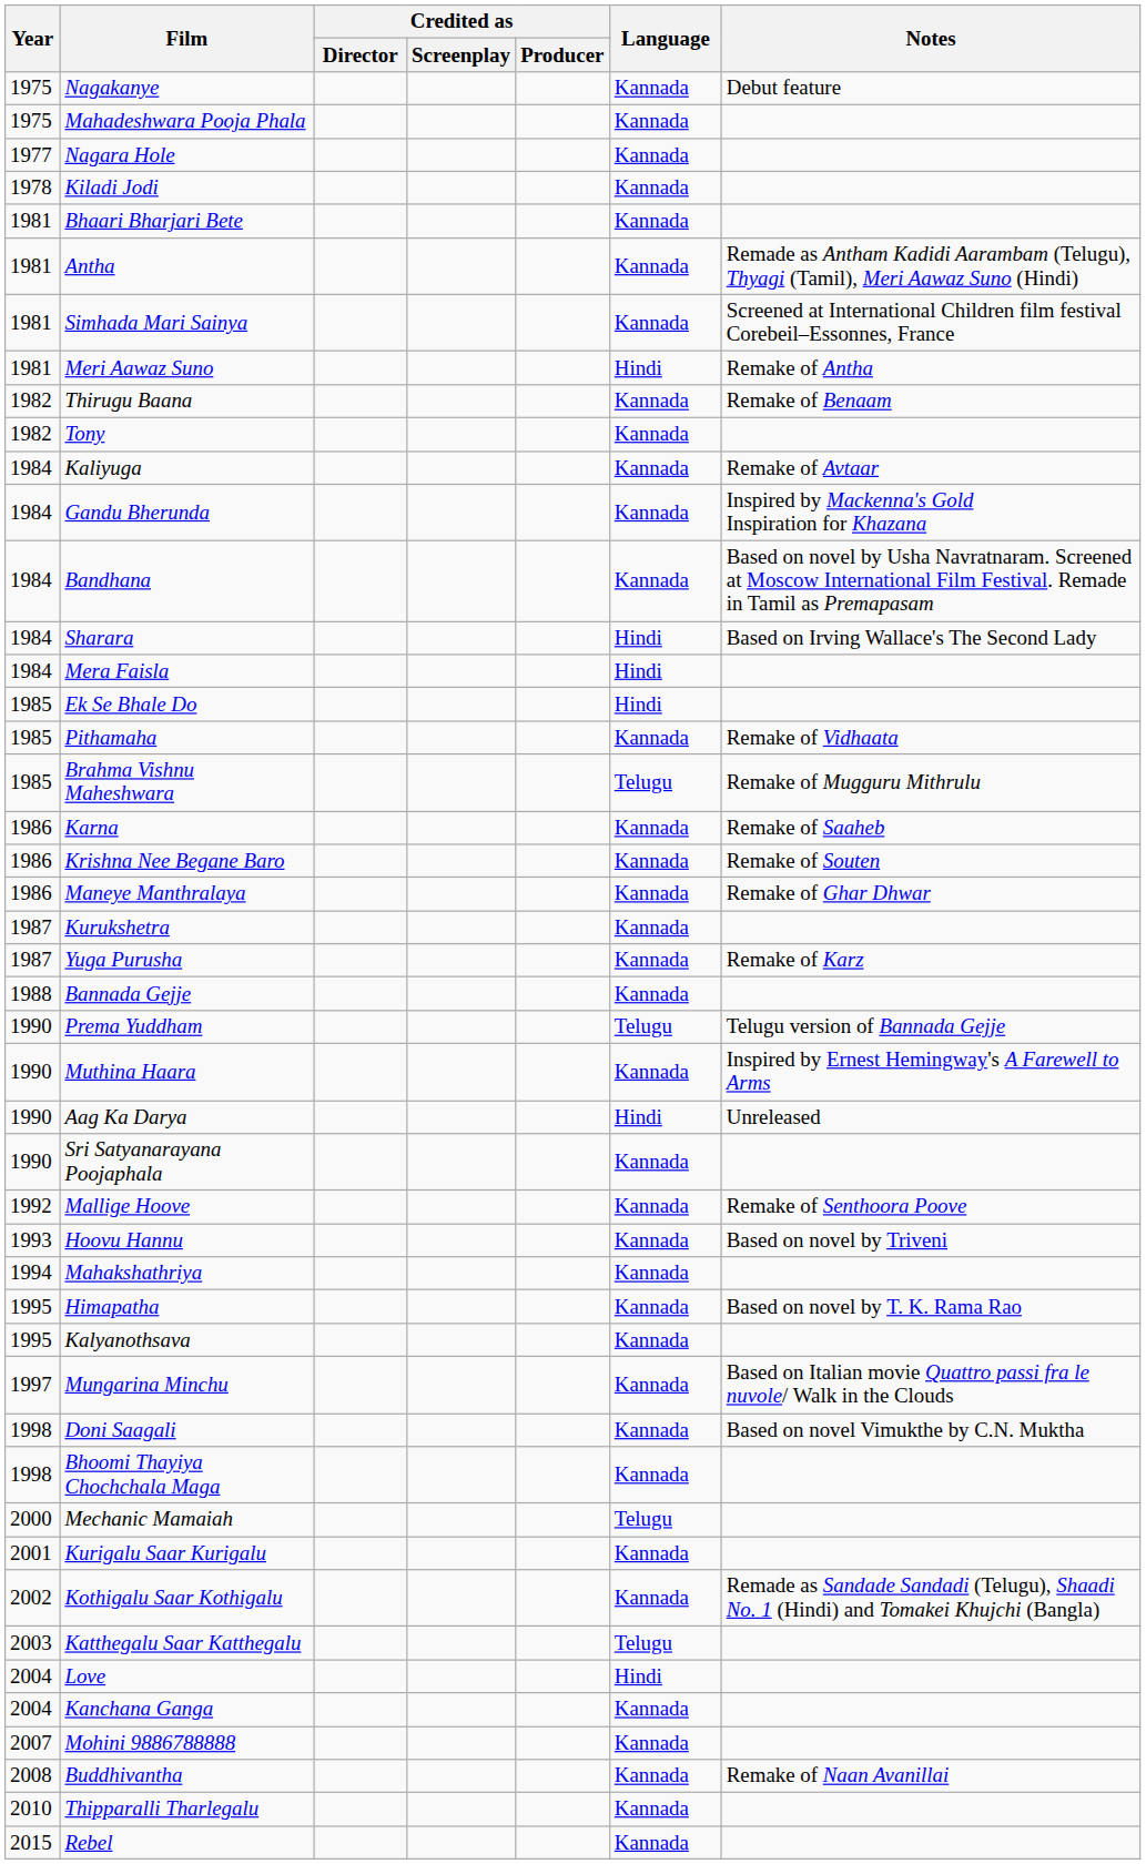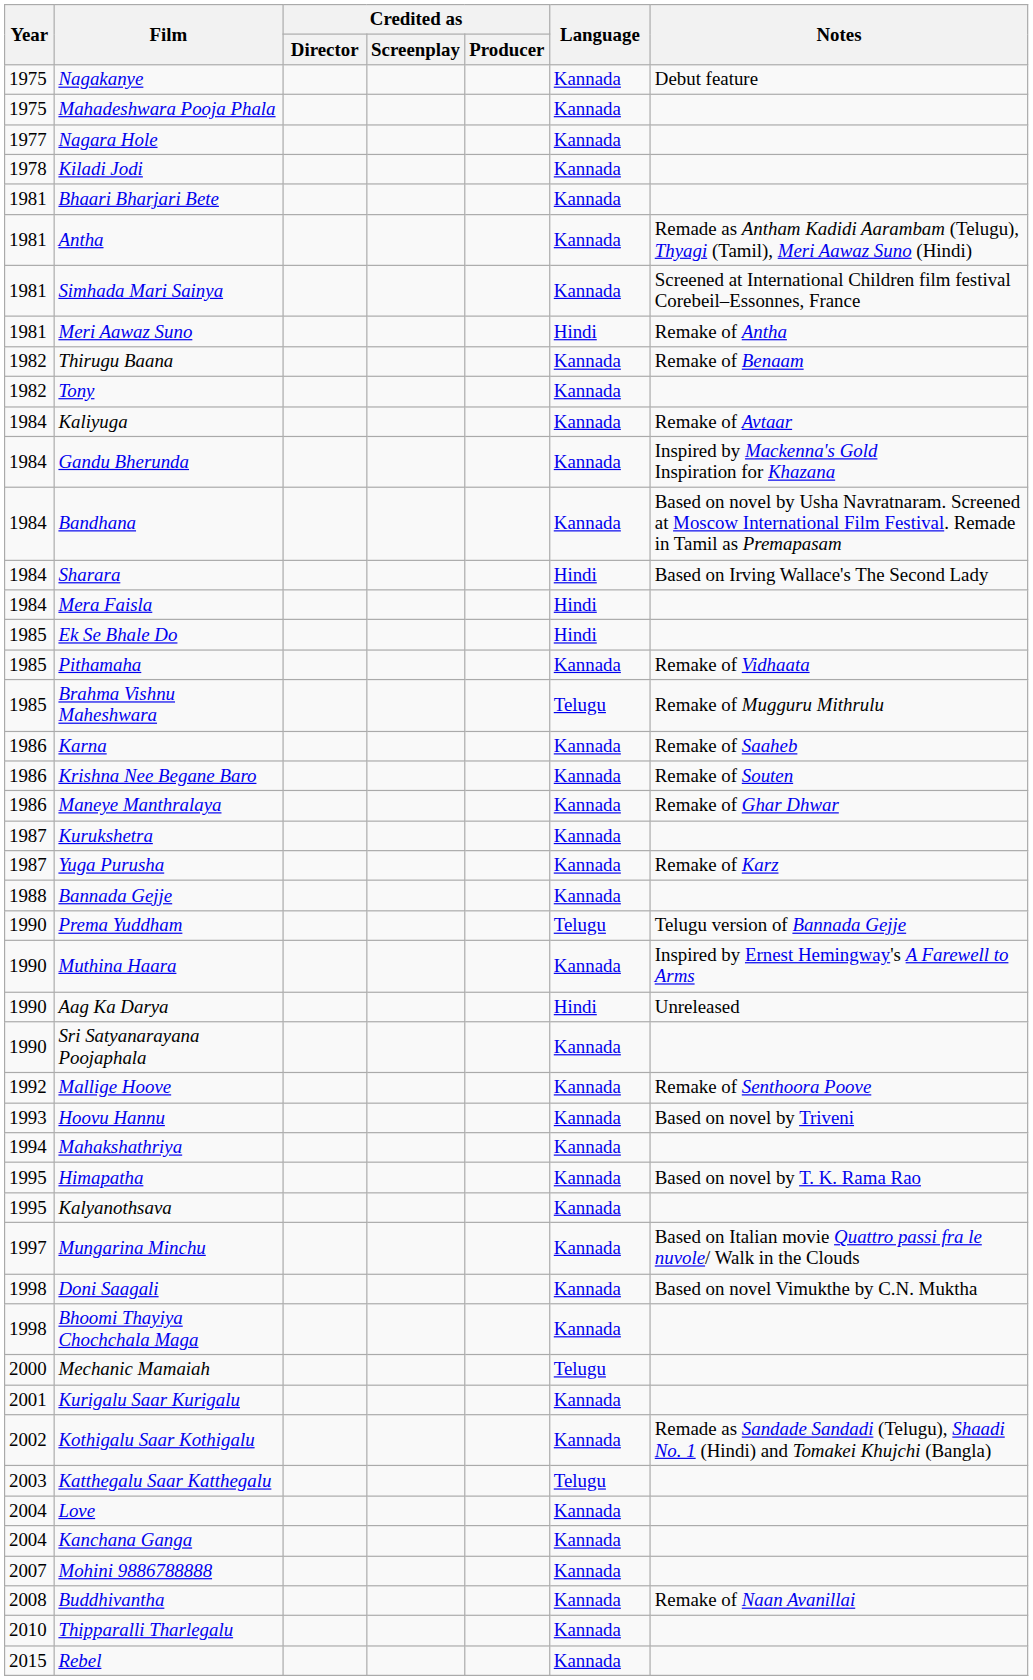 <table class="wikitable sortable">
 <tr>
 <th rowspan="2" style="width:35px;">Year</th>
 <th rowspan="2" style="width:200px;">Film</th>
 <th colspan="3" style="width:195px;">Credited as</th>
 <th rowspan="2" style="text-align:center; width:80px;">Language</th>
 <th rowspan="2" style="text-align:center; width:350px;" class="unsortable">Notes</th>
 </tr>
 <tr>
 <th width="65">Director</th>
 <th width="65">Screenplay</th>
 <th width="65">Producer</th>
 </tr>
 <tr>
 <td>1975</td>
 <td><em><a href='#'>Nagakanye</a></em></td>
 <td style="text-align:center;"></td>
 <td style="text-align:center;"></td>
 <td style="text-align:center;"></td>
 <td><a href='#'>Kannada</a></td>
 <td>Debut feature</td>
 </tr>
 <tr>
 <td>1975</td>
 <td><em><a href='#'>Mahadeshwara Pooja Phala</a></em></td>
 <td style="text-align:center;"></td>
 <td style="text-align:center;"></td>
 <td style="text-align:center;"></td>
 <td><a href='#'>Kannada</a></td>
 <td></td>
 </tr>
 <tr>
 <td>1977</td>
 <td><em><a href='#'>Nagara Hole</a></em></td>
 <td style="text-align:center;"></td>
 <td style="text-align:center;"></td>
 <td style="text-align:center;"></td>
 <td><a href='#'>Kannada</a></td>
 <td></td>
 </tr>
 <tr>
 <td>1978</td>
 <td><em><a href='#'>Kiladi Jodi</a></em></td>
 <td style="text-align:center;"></td>
 <td style="text-align:center;"></td>
 <td style="text-align:center;"></td>
 <td><a href='#'>Kannada</a></td>
 <td></td>
 </tr>
 <tr>
 <td>1981</td>
 <td><em><a href='#'>Bhaari Bharjari Bete</a></em></td>
 <td style="text-align:center;"></td>
 <td style="text-align:center;"></td>
 <td style="text-align:center;"></td>
 <td><a href='#'>Kannada</a></td>
 <td></td>
 </tr>
 <tr>
 <td>1981</td>
 <td><em><a href='#'>Antha</a></em></td>
 <td style="text-align:center;"></td>
 <td style="text-align:center;"></td>
 <td style="text-align:center;"></td>
 <td><a href='#'>Kannada</a></td>
 <td>Remade as <em>Antham  Kadidi Aarambam</em> (Telugu), <em><a href='#'>Thyagi</a></em> (Tamil), <em><a href='#'>Meri Aawaz Suno</a></em> (Hindi)</td>
 </tr>
 <tr>
 <td>1981</td>
 <td><em><a href='#'>Simhada Mari Sainya</a></em></td>
 <td style="text-align:center;"></td>
 <td style="text-align:center;"></td>
 <td style="text-align:center;"></td>
 <td><a href='#'>Kannada</a></td>
 <td>Screened at International Children film festival Corebeil–Essonnes, France</td>
 </tr>
 <tr>
 <td>1981</td>
 <td><em><a href='#'>Meri Aawaz Suno</a></em></td>
 <td style="text-align:center;"></td>
 <td style="text-align:center;"></td>
 <td style="text-align:center;"></td>
 <td><a href='#'>Hindi</a></td>
 <td>Remake of <em><a href='#'>Antha</a></em></td>
 </tr>
 <tr>
 <td>1982</td>
 <td><em>Thirugu Baana</em></td>
 <td style="text-align:center;"></td>
 <td style="text-align:center;"></td>
 <td style="text-align:center;"></td>
 <td><a href='#'>Kannada</a></td>
 <td>Remake of <em><a href='#'>Benaam</a></em></td>
 </tr>
 <tr>
 <td>1982</td>
 <td><em><a href='#'>Tony</a></em></td>
 <td style="text-align:center;"></td>
 <td style="text-align:center;"></td>
 <td style="text-align:center;"></td>
 <td><a href='#'>Kannada</a></td>
 <td></td>
 </tr>
 <tr>
 <td>1984</td>
 <td><em>Kaliyuga</em></td>
 <td style="text-align:center;"></td>
 <td style="text-align:center;"></td>
 <td style="text-align:center;"></td>
 <td><a href='#'>Kannada</a></td>
 <td>Remake of <em><a href='#'>Avtaar</a></em></td>
 </tr>
 <tr>
 <td>1984</td>
 <td><em><a href='#'>Gandu Bherunda</a></em></td>
 <td style="text-align:center;"></td>
 <td style="text-align:center;"></td>
 <td style="text-align:center;"></td>
 <td><a href='#'>Kannada</a></td>
 <td>Inspired by <em><a href='#'>Mackenna's Gold</a></em> <br>Inspiration for <em><a href='#'>Khazana</a></em></td>
 </tr>
 <tr>
 <td>1984</td>
 <td><em><a href='#'>Bandhana</a></em></td>
 <td style="text-align:center;"></td>
 <td style="text-align:center;"></td>
 <td style="text-align:center;"></td>
 <td><a href='#'>Kannada</a></td>
 <td>Based on novel by Usha Navratnaram. Screened at <a href='#'>Moscow International Film Festival</a>. Remade in Tamil as <em>Premapasam</em></td>
 </tr>
 <tr>
 <td>1984</td>
 <td><em><a href='#'>Sharara</a></em></td>
 <td style="text-align:center;"></td>
 <td style="text-align:center;"></td>
 <td style="text-align:center;"></td>
 <td><a href='#'>Hindi</a></td>
 <td>Based on Irving Wallace's The Second Lady</td>
 </tr>
 <tr>
 <td>1984</td>
 <td><em><a href='#'>Mera Faisla</a></em></td>
 <td style="text-align:center;"></td>
 <td style="text-align:center;"></td>
 <td style="text-align:center;"></td>
 <td><a href='#'>Hindi</a></td>
 <td></td>
 </tr>
 <tr>
 <td>1985</td>
 <td><em><a href='#'>Ek Se Bhale Do</a></em></td>
 <td style="text-align:center;"></td>
 <td style="text-align:center;"></td>
 <td style="text-align:center;"></td>
 <td><a href='#'>Hindi</a></td>
 <td></td>
 </tr>
 <tr>
 <td>1985</td>
 <td><em><a href='#'>Pithamaha</a></em></td>
 <td style="text-align:center;"></td>
 <td style="text-align:center;"></td>
 <td style="text-align:center;"></td>
 <td><a href='#'>Kannada</a></td>
 <td>Remake of <em><a href='#'>Vidhaata</a></em></td>
 </tr>
 <tr>
 <td>1985</td>
 <td><em><a href='#'>Brahma Vishnu Maheshwara</a></em></td>
 <td style="text-align:center;"></td>
 <td style="text-align:center;"></td>
 <td style="text-align:center;"></td>
 <td><a href='#'>Telugu</a></td>
 <td>Remake of <em>Mugguru Mithrulu</em></td>
 </tr>
 <tr>
 <td>1986</td>
 <td><em><a href='#'>Karna</a></em></td>
 <td style="text-align:center;"></td>
 <td style="text-align:center;"></td>
 <td style="text-align:center;"></td>
 <td><a href='#'>Kannada</a></td>
 <td>Remake of <em><a href='#'>Saaheb</a></em></td>
 </tr>
 <tr>
 <td>1986</td>
 <td><em><a href='#'>Krishna Nee Begane Baro</a></em></td>
 <td style="text-align:center;"></td>
 <td style="text-align:center;"></td>
 <td style="text-align:center;"></td>
 <td><a href='#'>Kannada</a></td>
 <td>Remake of <em><a href='#'>Souten</a></em></td>
 </tr>
 <tr>
 <td>1986</td>
 <td><em><a href='#'>Maneye Manthralaya</a></em></td>
 <td style="text-align:center;"></td>
 <td style="text-align:center;"></td>
 <td style="text-align:center;"></td>
 <td><a href='#'>Kannada</a></td>
 <td>Remake of <em><a href='#'>Ghar Dhwar</a></em></td>
 </tr>
 <tr>
 <td>1987</td>
 <td><em><a href='#'>Kurukshetra</a></em></td>
 <td style="text-align:center;"></td>
 <td style="text-align:center;"></td>
 <td style="text-align:center;"></td>
 <td><a href='#'>Kannada</a></td>
 <td></td>
 </tr>
 <tr>
 <td>1987</td>
 <td><em><a href='#'>Yuga Purusha</a></em></td>
 <td style="text-align:center;"></td>
 <td style="text-align:center;"></td>
 <td style="text-align:center;"></td>
 <td><a href='#'>Kannada</a></td>
 <td>Remake of <em><a href='#'>Karz</a></em></td>
 </tr>
 <tr>
 <td>1988</td>
 <td><em><a href='#'>Bannada Gejje</a></em></td>
 <td style="text-align:center;"></td>
 <td style="text-align:center;"></td>
 <td style="text-align:center;"></td>
 <td><a href='#'>Kannada</a></td>
 <td></td>
 </tr>
 <tr>
 <td>1990</td>
 <td><em><a href='#'>Prema Yuddham</a></em></td>
 <td style="text-align:center;"></td>
 <td style="text-align:center;"></td>
 <td style="text-align:center;"></td>
 <td><a href='#'>Telugu</a></td>
 <td>Telugu version of <em><a href='#'>Bannada Gejje</a></em></td>
 </tr>
 <tr>
 <td>1990</td>
 <td><em><a href='#'>Muthina Haara</a></em></td>
 <td style="text-align:center;"></td>
 <td style="text-align:center;"></td>
 <td style="text-align:center;"></td>
 <td><a href='#'>Kannada</a></td>
 <td>Inspired by <a href='#'>Ernest Hemingway</a>'s <em><a href='#'>A Farewell to Arms</a></em></td>
 </tr>
 <tr>
 <td>1990</td>
 <td><em>Aag Ka Darya</em></td>
 <td style="text-align:center;"></td>
 <td style="text-align:center;"></td>
 <td style="text-align:center;"></td>
 <td><a href='#'>Hindi</a></td>
 <td>Unreleased</td>
 </tr>
 <tr>
 <td>1990</td>
 <td><em>Sri Satyanarayana Poojaphala</em></td>
 <td style="text-align:center;"></td>
 <td style="text-align:center;"></td>
 <td style="text-align:center;"></td>
 <td><a href='#'>Kannada</a></td>
 <td></td>
 </tr>
 <tr>
 <td>1992</td>
 <td><em><a href='#'>Mallige Hoove</a></em></td>
 <td style="text-align:center;"></td>
 <td style="text-align:center;"></td>
 <td style="text-align:center;"></td>
 <td><a href='#'>Kannada</a></td>
 <td>Remake of <em><a href='#'>Senthoora Poove</a></em></td>
 </tr>
 <tr>
 <td>1993</td>
 <td><em><a href='#'>Hoovu Hannu</a></em></td>
 <td style="text-align:center;"></td>
 <td style="text-align:center;"></td>
 <td style="text-align:center;"></td>
 <td><a href='#'>Kannada</a></td>
 <td>Based on novel by <a href='#'>Triveni</a></td>
 </tr>
 <tr>
 <td>1994</td>
 <td><em><a href='#'>Mahakshathriya</a></em></td>
 <td style="text-align:center;"></td>
 <td style="text-align:center;"></td>
 <td style="text-align:center;"></td>
 <td><a href='#'>Kannada</a></td>
 <td></td>
 </tr>
 <tr>
 <td>1995</td>
 <td><em><a href='#'>Himapatha</a></em></td>
 <td style="text-align:center;"></td>
 <td style="text-align:center;"></td>
 <td style="text-align:center;"></td>
 <td><a href='#'>Kannada</a></td>
 <td>Based on novel by <a href='#'>T. K. Rama Rao</a></td>
 </tr>
 <tr>
 <td>1995</td>
 <td><em>Kalyanothsava</em></td>
 <td style="text-align:center;"></td>
 <td style="text-align:center;"></td>
 <td style="text-align:center;"></td>
 <td><a href='#'>Kannada</a></td>
 <td></td>
 </tr>
 <tr>
 <td>1997</td>
 <td><em><a href='#'>Mungarina Minchu</a></em></td>
 <td style="text-align:center;"></td>
 <td style="text-align:center;"></td>
 <td style="text-align:center;"></td>
 <td><a href='#'>Kannada</a></td>
 <td>Based on Italian movie <em><a href='#'>Quattro passi fra le nuvole</a></em>/ Walk in the Clouds</td>
 </tr>
 <tr>
 <td>1998</td>
 <td><em><a href='#'>Doni Saagali</a></em></td>
 <td style="text-align:center;"></td>
 <td style="text-align:center;"></td>
 <td style="text-align:center;"></td>
 <td><a href='#'>Kannada</a></td>
 <td>Based on novel Vimukthe by C.N. Muktha</td>
 </tr>
 <tr>
 <td>1998</td>
 <td><em><a href='#'>Bhoomi Thayiya Chochchala Maga</a></em></td>
 <td style="text-align:center;"></td>
 <td style="text-align:center;"></td>
 <td style="text-align:center;"></td>
 <td><a href='#'>Kannada</a></td>
 <td></td>
 </tr>
 <tr>
 <td>2000</td>
 <td><em>Mechanic Mamaiah</em></td>
 <td style="text-align:center;"></td>
 <td style="text-align:center;"></td>
 <td style="text-align:center;"></td>
 <td><a href='#'>Telugu</a></td>
 <td></td>
 </tr>
 <tr>
 <td>2001</td>
 <td><em><a href='#'>Kurigalu Saar Kurigalu</a></em></td>
 <td style="text-align:center;"></td>
 <td style="text-align:center;"></td>
 <td style="text-align:center;"></td>
 <td><a href='#'>Kannada</a></td>
 <td></td>
 </tr>
 <tr>
 <td>2002</td>
 <td><em><a href='#'>Kothigalu Saar Kothigalu</a></em></td>
 <td style="text-align:center;"></td>
 <td style="text-align:center;"></td>
 <td style="text-align:center;"></td>
 <td><a href='#'>Kannada</a></td>
 <td>Remade as <em><a href='#'>Sandade Sandadi</a></em> (Telugu), <em><a href='#'>Shaadi No. 1</a></em> (Hindi) and <em>Tomakei Khujchi</em> (Bangla)</td>
 </tr>
 <tr>
 <td>2003</td>
 <td><em><a href='#'>Katthegalu Saar Katthegalu</a></em></td>
 <td style="text-align:center;"></td>
 <td style="text-align:center;"></td>
 <td style="text-align:center;"></td>
 <td><a href='#'>Telugu</a></td>
 <td></td>
 </tr>
 <tr>
 <td>2004</td>
 <td><em><a href='#'>Love</a></em></td>
 <td style="text-align:center;"></td>
 <td style="text-align:center;"></td>
 <td style="text-align:center;"></td>
-<td><a href='#'>Hindi</a></td>
+<td><a href='#'>Kannada</a></td>
 <td></td>
 </tr>
 <tr>
 <td>2004</td>
 <td><em><a href='#'>Kanchana Ganga</a></em></td>
 <td style="text-align:center;"></td>
 <td style="text-align:center;"></td>
 <td style="text-align:center;"></td>
 <td><a href='#'>Kannada</a></td>
 <td></td>
 </tr>
 <tr>
 <td>2007</td>
 <td><em><a href='#'>Mohini 9886788888</a></em></td>
 <td style="text-align:center;"></td>
 <td style="text-align:center;"></td>
 <td style="text-align:center;"></td>
 <td><a href='#'>Kannada</a></td>
 <td></td>
 </tr>
 <tr>
 <td>2008</td>
 <td><em><a href='#'>Buddhivantha</a></em></td>
 <td style="text-align:center;"></td>
 <td style="text-align:center;"></td>
 <td style="text-align:center;"></td>
 <td><a href='#'>Kannada</a></td>
 <td>Remake of <em><a href='#'>Naan Avanillai</a></em></td>
 </tr>
 <tr>
 <td>2010</td>
 <td><em><a href='#'>Thipparalli Tharlegalu</a></em></td>
 <td style="text-align:center;"></td>
 <td style="text-align:center;"></td>
 <td style="text-align:center;"></td>
 <td><a href='#'>Kannada</a></td>
 <td></td>
 </tr>
 <tr>
 <td>2015</td>
 <td><em><a href='#'>Rebel</a></em></td>
 <td style="text-align:center;"></td>
 <td style="text-align:center;"></td>
 <td style="text-align:center;"></td>
 <td><a href='#'>Kannada</a></td>
 <td></td>
 </tr>
 <tr>
 </tr>
 </table>
